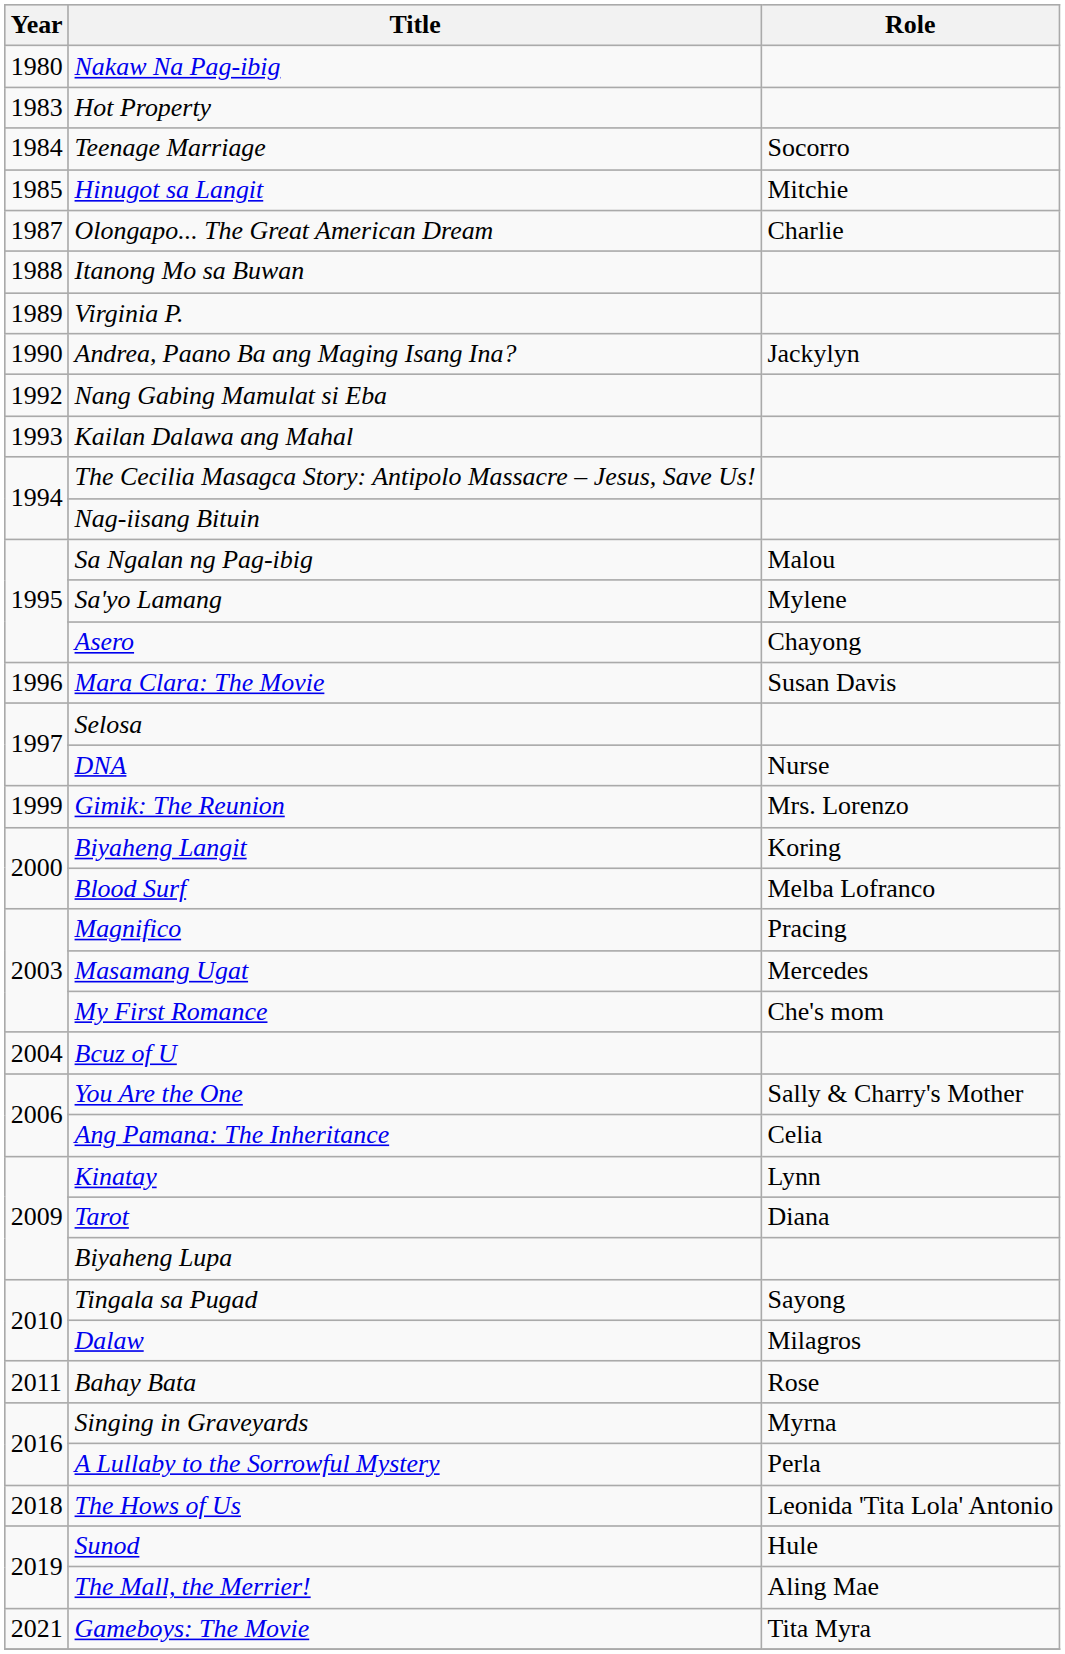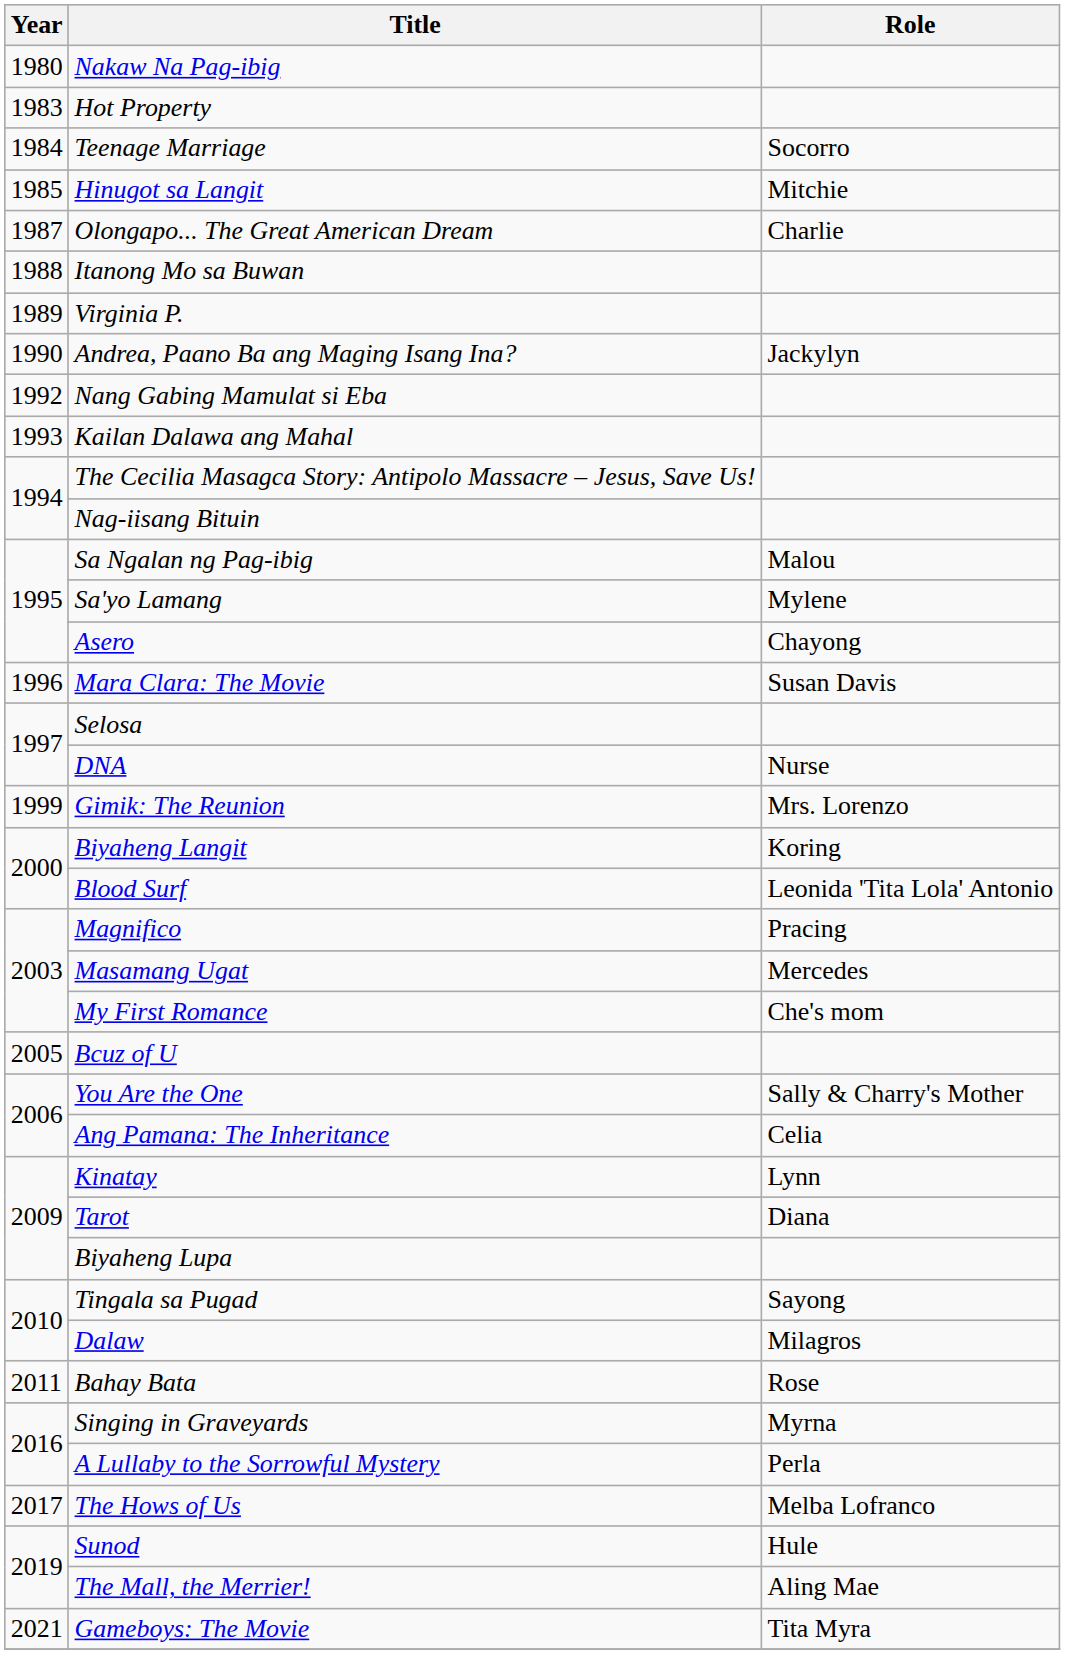 <table class="wikitable">
 <tr>
 <th>Year</th>
 <th>Title</th>
 <th>Role</th>
 </tr>
 <tr>
 <td>1980</td>
 <td><em><a href='#'>Nakaw Na Pag-ibig</a></em></td>
 <td></td>
 </tr>
 <tr>
 <td>1983</td>
 <td><em>Hot Property</em></td>
 <td></td>
 </tr>
 <tr>
 <td>1984</td>
 <td><em>Teenage Marriage</em></td>
 <td>Socorro</td>
 </tr>
 <tr>
 <td>1985</td>
 <td><em><a href='#'>Hinugot sa Langit</a></em></td>
 <td>Mitchie</td>
 </tr>
 <tr>
 <td>1987</td>
 <td><em>Olongapo... The Great American Dream</em></td>
 <td>Charlie</td>
 </tr>
 <tr>
 <td>1988</td>
 <td><em>Itanong Mo sa Buwan</em></td>
 <td></td>
 </tr>
 <tr>
 <td>1989</td>
 <td><em>Virginia P. </em></td>
 <td></td>
 </tr>
 <tr>
 <td>1990</td>
 <td><em>Andrea, Paano Ba ang Maging Isang Ina?</em></td>
 <td>Jackylyn</td>
 </tr>
 <tr>
 <td>1992</td>
 <td><em>Nang Gabing Mamulat si Eba</em></td>
 <td></td>
 </tr>
 <tr>
 <td>1993</td>
 <td><em>Kailan Dalawa ang Mahal</em></td>
 <td></td>
 </tr>
 <tr>
 <td rowspan="2">1994</td>
 <td><em>The Cecilia Masagca Story: Antipolo Massacre – Jesus, Save Us!</em></td>
 <td></td>
 </tr>
 <tr>
 <td><em>Nag-iisang Bituin</em></td>
 <td></td>
 </tr>
 <tr>
 <td rowspan="3">1995</td>
 <td><em>Sa Ngalan ng Pag-ibig</em></td>
 <td>Malou </td>
 </tr>
 <tr>
 <td><em>Sa'yo Lamang</em></td>
 <td>Mylene </td>
 </tr>
 <tr>
 <td><em><a href='#'>Asero</a></em></td>
 <td>Chayong </td>
 </tr>
 <tr>
 <td>1996</td>
 <td><em><a href='#'>Mara Clara: The Movie</a></em></td>
 <td>Susan Davis </td>
 </tr>
 <tr>
 <td rowspan="2">1997</td>
 <td><em>Selosa</em></td>
 <td></td>
 </tr>
 <tr>
 <td><em><a href='#'>DNA</a></em></td>
 <td>Nurse </td>
 </tr>
 <tr>
 <td>1999</td>
 <td><em><a href='#'>Gimik: The Reunion</a></em></td>
 <td>Mrs. Lorenzo</td>
 </tr>
 <tr>
 <td rowspan="2">2000</td>
 <td><em><a href='#'>Biyaheng Langit</a></em></td>
 <td>Koring </td>
 </tr>
 <tr>
 <td><em><a href='#'>Blood Surf</a></em></td>
-<td>Melba Lofranco </td>
+<td>Leonida 'Tita Lola' Antonio</td>
 </tr>
 <tr>
 <td rowspan="3">2003</td>
 <td><em><a href='#'>Magnifico</a></em></td>
 <td>Pracing </td>
 </tr>
 <tr>
 <td><em><a href='#'>Masamang Ugat</a></em></td>
 <td>Mercedes </td>
 </tr>
 <tr>
 <td><em><a href='#'>My First Romance</a></em></td>
 <td>Che's mom </td>
 </tr>
 <tr>
-<td>2004</td>
+<td>2005</td>
 <td><em><a href='#'>Bcuz of U</a></em></td>
 <td></td>
 </tr>
 <tr>
 <td rowspan="2">2006</td>
 <td><em><a href='#'>You Are the One</a></em></td>
 <td>Sally & Charry's Mother</td>
 </tr>
 <tr>
 <td><em><a href='#'>Ang Pamana: The Inheritance</a></em></td>
 <td>Celia</td>
 </tr>
 <tr>
 <td rowspan="3">2009</td>
 <td><em><a href='#'>Kinatay</a></em></td>
 <td>Lynn</td>
 </tr>
 <tr>
 <td><em><a href='#'>Tarot</a></em></td>
 <td>Diana</td>
 </tr>
 <tr>
 <td><em>Biyaheng Lupa</em></td>
 <td></td>
 </tr>
 <tr>
 <td rowspan="2">2010</td>
 <td><em>Tingala sa Pugad</em></td>
 <td>Sayong</td>
 </tr>
 <tr>
 <td><em><a href='#'>Dalaw</a></em></td>
 <td>Milagros </td>
 </tr>
 <tr>
 <td>2011</td>
 <td><em>Bahay Bata</em></td>
 <td>Rose</td>
 </tr>
 <tr>
 <td rowspan="2">2016</td>
 <td><em>Singing in Graveyards</em></td>
 <td>Myrna</td>
 </tr>
 <tr>
 <td><em><a href='#'>A Lullaby to the Sorrowful Mystery</a></em></td>
 <td>Perla</td>
 </tr>
 <tr>
-<td>2018</td>
+<td>2017</td>
 <td><em><a href='#'>The Hows of Us</a></em></td>
-<td>Leonida 'Tita Lola' Antonio</td>
+<td>Melba Lofranco </td>
 </tr>
 <tr>
 <td rowspan="2">2019</td>
 <td><em><a href='#'>Sunod</a></em></td>
 <td>Hule</td>
 </tr>
 <tr>
 <td><em><a href='#'>The Mall, the Merrier!</a></em></td>
 <td>Aling Mae</td>
 </tr>
 <tr>
 <td>2021</td>
 <td><em><a href='#'>Gameboys: The Movie</a></em></td>
 <td>Tita Myra</td>
 </tr>
 <tr>
 </tr>
 </table>
